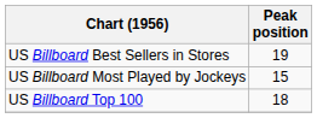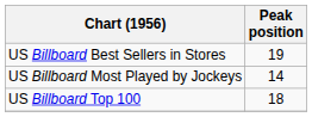 <table class="wikitable sortable">
 <tr>
 <th align="left">Chart (1956)</th>
 <th align="left">Peak<br>position</th>
 </tr>
 <tr>
 <td>US <em><a href='#'>Billboard</a></em> Best Sellers in Stores</td>
 <td style="text-align:center;">19</td>
 </tr>
 <tr>
 <td>US <em>Billboard</em> Most Played by Jockeys</td>
-<td style="text-align:center;">15</td>
+<td style="text-align:center;">14</td>
 </tr>
 <tr>
 <td>US <a href='#'><em>Billboard</em> Top 100</a></td>
 <td style="text-align:center;">18</td>
 </tr>
 <tr>
 </tr>
 </table>
